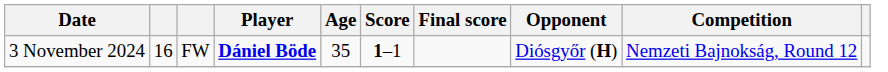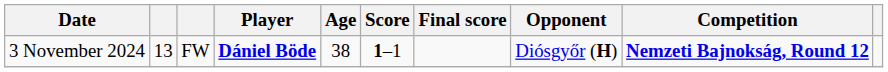 <table class="wikitable sortable" style="text-align:center; font-size:95%;">
 <tr>
 <th>Date</th>
 <th></th>
 <th></th>
 <th>Player</th>
 <th>Age</th>
 <th>Score</th>
 <th>Final score</th>
 <th>Opponent</th>
 <th>Competition</th>
 <th class="unsortable"></th>
 </tr>
 <tr>
 <td data-sort-value="1">3 November 2024</td>
-<td>16</td>
+<td>13</td>
 <td>FW</td>
 <td style="text-align:left;" data-sort-value="Bode"><strong> <a href='#'>Dániel Böde</a></strong></td>
-<td>35</td>
+<td>38</td>
 <td><strong>1</strong>–1</td>
 <td></td>
 <td style="text-align:left;"><a href='#'>Diósgyőr</a> (<strong>H</strong>)</td>
-<td style="text-align:left;"><a href='#'>Nemzeti Bajnokság, Round 12</a></td>
+<td style="text-align:left;"><strong><a href='#'>Nemzeti Bajnokság, Round 12</a></strong></td>
 <td></td>
 </tr>
 <tr>
 </tr>
 </table>
